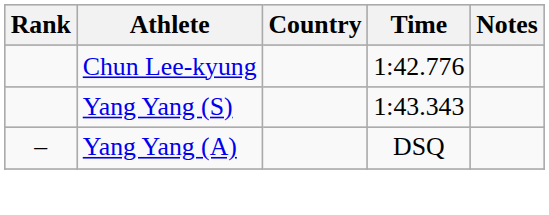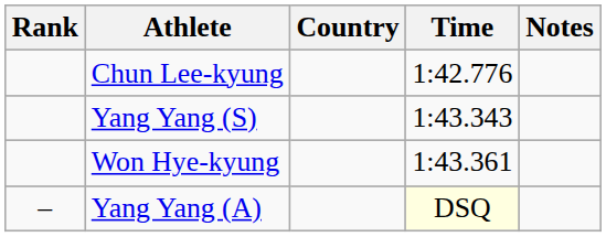 <table class="wikitable" style="text-align:center">
 <tr>
 <th>Rank</th>
 <th>Athlete</th>
 <th>Country</th>
 <th>Time</th>
 <th>Notes</th>
 </tr>
 <tr>
 <td></td>
 <td align=left><a href='#'>Chun Lee-kyung</a></td>
 <td align=left></td>
 <td>1:42.776</td>
 <td></td>
 </tr>
 <tr>
 <td></td>
 <td align=left><a href='#'>Yang Yang (S)</a></td>
 <td align=left></td>
 <td>1:43.343</td>
 <td></td>
 </tr>
 <tr>
+<td></td>
+<td align=left><a href='#'>Won Hye-kyung</a></td>
+<td align=left></td>
+<td>1:43.361</td>
+<td></td>
+</tr>
+<tr>
 <td>–</td>
 <td align=left><a href='#'>Yang Yang (A)</a></td>
 <td align=left></td>
-<td>DSQ</td>
+<td style="background: lightyellow;">DSQ</td>
 <td></td>
 </tr>
 </table>
